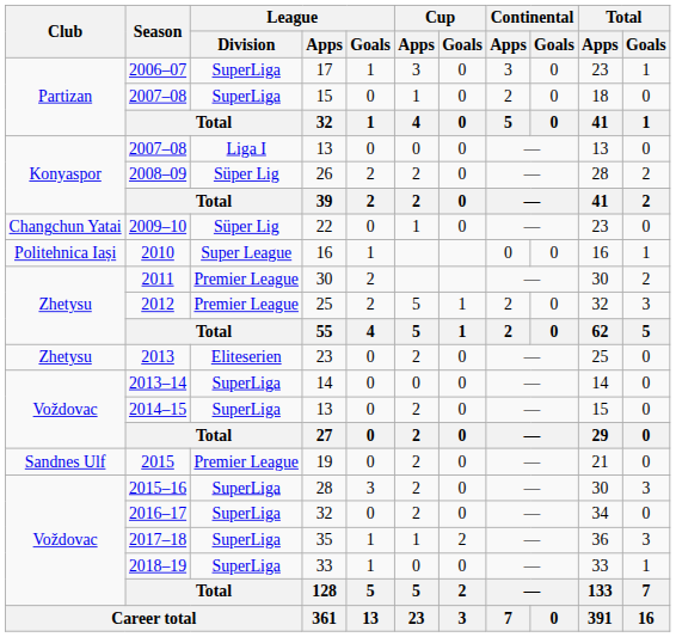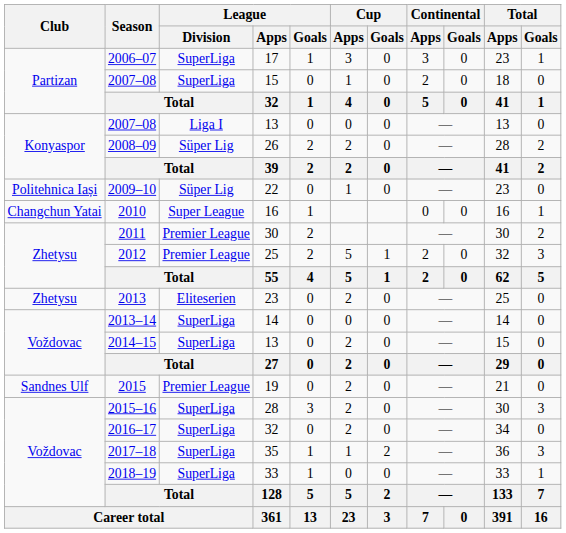 <table class="wikitable" style="text-align:center">
 <tr>
 <th rowspan="2">Club</th>
 <th rowspan="2">Season</th>
 <th colspan="3">League</th>
 <th colspan="2">Cup</th>
 <th colspan="2">Continental</th>
 <th colspan="2">Total</th>
 </tr>
 <tr>
 <th>Division</th>
 <th>Apps</th>
 <th>Goals</th>
 <th>Apps</th>
 <th>Goals</th>
 <th>Apps</th>
 <th>Goals</th>
 <th>Apps</th>
 <th>Goals</th>
 </tr>
 <tr>
 <td rowspan="3"><a href='#'>Partizan</a></td>
 <td><a href='#'>2006–07</a></td>
 <td><a href='#'>SuperLiga</a></td>
 <td>17</td>
 <td>1</td>
 <td>3</td>
 <td>0</td>
 <td>3</td>
 <td>0</td>
 <td>23</td>
 <td>1</td>
 </tr>
 <tr>
 <td><a href='#'>2007–08</a></td>
 <td><a href='#'>SuperLiga</a></td>
 <td>15</td>
 <td>0</td>
 <td>1</td>
 <td>0</td>
 <td>2</td>
 <td>0</td>
 <td>18</td>
 <td>0</td>
 </tr>
 <tr>
 <th colspan="2">Total</th>
 <th>32</th>
 <th>1</th>
 <th>4</th>
 <th>0</th>
 <th>5</th>
 <th>0</th>
 <th>41</th>
 <th>1</th>
 </tr>
 <tr>
 <td rowspan="3"><a href='#'>Konyaspor</a></td>
 <td><a href='#'>2007–08</a></td>
 <td><a href='#'>Liga I</a></td>
 <td>13</td>
 <td>0</td>
 <td>0</td>
 <td>0</td>
 <td colspan="2">—</td>
 <td>13</td>
 <td>0</td>
 </tr>
 <tr>
 <td><a href='#'>2008–09</a></td>
 <td><a href='#'>Süper Lig</a></td>
 <td>26</td>
 <td>2</td>
 <td>2</td>
 <td>0</td>
 <td colspan="2">—</td>
 <td>28</td>
 <td>2</td>
 </tr>
 <tr>
 <th colspan="2">Total</th>
 <th>39</th>
 <th>2</th>
 <th>2</th>
 <th>0</th>
 <th colspan="2">—</th>
 <th>41</th>
 <th>2</th>
 </tr>
 <tr>
-<td><a href='#'>Changchun Yatai</a></td>
+<td><a href='#'>Politehnica Iași</a></td>
 <td><a href='#'>2009–10</a></td>
 <td><a href='#'>Süper Lig</a></td>
 <td>22</td>
 <td>0</td>
 <td>1</td>
 <td>0</td>
 <td colspan="2">—</td>
 <td>23</td>
 <td>0</td>
 </tr>
 <tr>
-<td><a href='#'>Politehnica Iași</a></td>
+<td><a href='#'>Changchun Yatai</a></td>
 <td><a href='#'>2010</a></td>
 <td><a href='#'>Super League</a></td>
 <td>16</td>
 <td>1</td>
 <td></td>
 <td></td>
 <td>0</td>
 <td>0</td>
 <td>16</td>
 <td>1</td>
 </tr>
 <tr>
 <td rowspan="3"><a href='#'>Zhetysu</a></td>
 <td><a href='#'>2011</a></td>
 <td><a href='#'>Premier League</a></td>
 <td>30</td>
 <td>2</td>
 <td></td>
 <td></td>
 <td colspan="2">—</td>
 <td>30</td>
 <td>2</td>
 </tr>
 <tr>
 <td><a href='#'>2012</a></td>
 <td><a href='#'>Premier League</a></td>
 <td>25</td>
 <td>2</td>
 <td>5</td>
 <td>1</td>
 <td>2</td>
 <td>0</td>
 <td>32</td>
 <td>3</td>
 </tr>
 <tr>
 <th colspan="2">Total</th>
 <th>55</th>
 <th>4</th>
 <th>5</th>
 <th>1</th>
 <th>2</th>
 <th>0</th>
 <th>62</th>
 <th>5</th>
 </tr>
 <tr>
 <td><a href='#'>Zhetysu</a></td>
 <td><a href='#'>2013</a></td>
 <td><a href='#'>Eliteserien</a></td>
 <td>23</td>
 <td>0</td>
 <td>2</td>
 <td>0</td>
 <td colspan="2">—</td>
 <td>25</td>
 <td>0</td>
 </tr>
 <tr>
 <td rowspan="3"><a href='#'>Voždovac</a></td>
 <td><a href='#'>2013–14</a></td>
 <td><a href='#'>SuperLiga</a></td>
 <td>14</td>
 <td>0</td>
 <td>0</td>
 <td>0</td>
 <td colspan="2">—</td>
 <td>14</td>
 <td>0</td>
 </tr>
 <tr>
 <td><a href='#'>2014–15</a></td>
 <td><a href='#'>SuperLiga</a></td>
 <td>13</td>
 <td>0</td>
 <td>2</td>
 <td>0</td>
 <td colspan="2">—</td>
 <td>15</td>
 <td>0</td>
 </tr>
 <tr>
 <th colspan="2">Total</th>
 <th>27</th>
 <th>0</th>
 <th>2</th>
 <th>0</th>
 <th colspan="2">—</th>
 <th>29</th>
 <th>0</th>
 </tr>
 <tr>
 <td><a href='#'>Sandnes Ulf</a></td>
 <td><a href='#'>2015</a></td>
 <td><a href='#'>Premier League</a></td>
 <td>19</td>
 <td>0</td>
 <td>2</td>
 <td>0</td>
 <td colspan="2">—</td>
 <td>21</td>
 <td>0</td>
 </tr>
 <tr>
 <td rowspan="5"><a href='#'>Voždovac</a></td>
 <td><a href='#'>2015–16</a></td>
 <td><a href='#'>SuperLiga</a></td>
 <td>28</td>
 <td>3</td>
 <td>2</td>
 <td>0</td>
 <td colspan="2">—</td>
 <td>30</td>
 <td>3</td>
 </tr>
 <tr>
 <td><a href='#'>2016–17</a></td>
 <td><a href='#'>SuperLiga</a></td>
 <td>32</td>
 <td>0</td>
 <td>2</td>
 <td>0</td>
 <td colspan="2">—</td>
 <td>34</td>
 <td>0</td>
 </tr>
 <tr>
 <td><a href='#'>2017–18</a></td>
 <td><a href='#'>SuperLiga</a></td>
 <td>35</td>
 <td>1</td>
 <td>1</td>
 <td>2</td>
 <td colspan="2">—</td>
 <td>36</td>
 <td>3</td>
 </tr>
 <tr>
 <td><a href='#'>2018–19</a></td>
 <td><a href='#'>SuperLiga</a></td>
 <td>33</td>
 <td>1</td>
 <td>0</td>
 <td>0</td>
 <td colspan="2">—</td>
 <td>33</td>
 <td>1</td>
 </tr>
 <tr>
 <th colspan="2">Total</th>
 <th>128</th>
 <th>5</th>
 <th>5</th>
 <th>2</th>
 <th colspan="2">—</th>
 <th>133</th>
 <th>7</th>
 </tr>
 <tr>
 <th colspan="3">Career total</th>
 <th>361</th>
 <th>13</th>
 <th>23</th>
 <th>3</th>
 <th>7</th>
 <th>0</th>
 <th>391</th>
 <th>16</th>
 </tr>
 </table>
